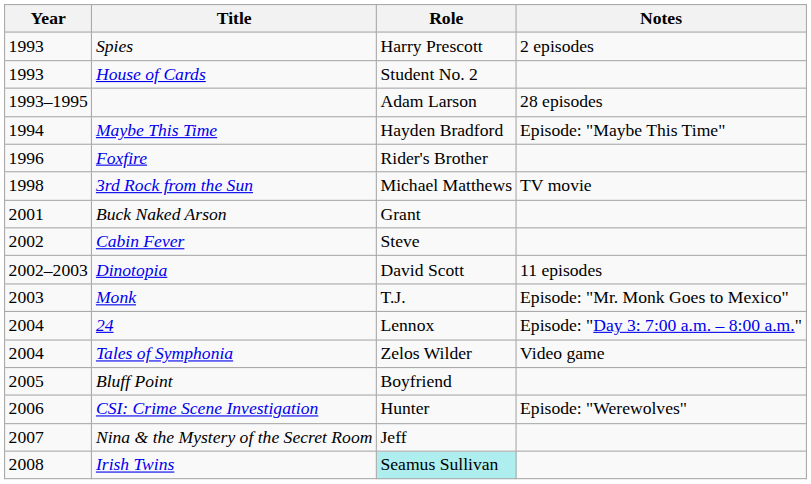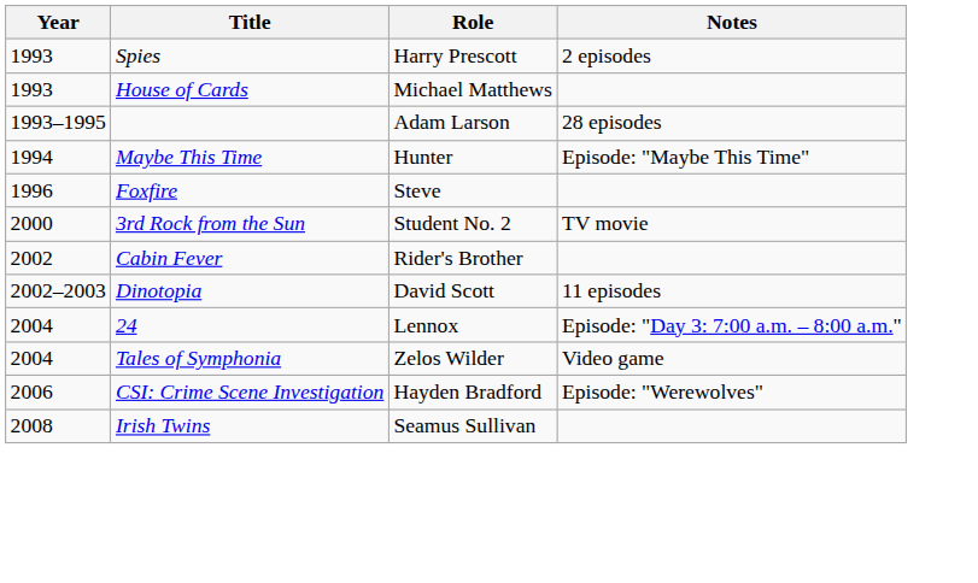 <table class="wikitable sortable">
 <tr>
 <th>Year</th>
 <th>Title</th>
 <th>Role</th>
 <th class="unsortable">Notes</th>
 </tr>
 <tr>
 <td>1993</td>
 <td><em>Spies</em></td>
 <td>Harry Prescott</td>
 <td>2 episodes</td>
 </tr>
 <tr>
 <td>1993</td>
 <td><em><a href='#'>House of Cards</a></em></td>
-<td>Student No. 2</td>
+<td>Michael Matthews</td>
 <td></td>
 </tr>
 <tr>
 <td>1993–1995</td>
 <td><em></em></td>
 <td>Adam Larson</td>
 <td>28 episodes</td>
 </tr>
 <tr>
 <td>1994</td>
 <td><em><a href='#'>Maybe This Time</a></em></td>
-<td>Hayden Bradford</td>
+<td>Hunter</td>
 <td>Episode: "Maybe This Time"</td>
 </tr>
 <tr>
 <td>1996</td>
 <td><em><a href='#'>Foxfire</a></em></td>
-<td>Rider's Brother</td>
+<td>Steve</td>
 <td></td>
 </tr>
 <tr>
-<td>1998</td>
+<td>2000</td>
 <td><em><a href='#'>3rd Rock from the Sun</a></em></td>
-<td>Michael Matthews</td>
+<td>Student No. 2</td>
 <td>TV movie</td>
-</tr>
-<tr>
-<td>2001</td>
-<td><em>Buck Naked Arson</em></td>
-<td>Grant</td>
-<td></td>
 </tr>
 <tr>
 <td>2002</td>
 <td><em><a href='#'>Cabin Fever</a></em></td>
-<td>Steve</td>
+<td>Rider's Brother</td>
 <td></td>
 </tr>
 <tr>
 <td>2002–2003</td>
 <td><em><a href='#'>Dinotopia</a></em></td>
 <td>David Scott</td>
 <td>11 episodes</td>
-</tr>
-<tr>
-<td>2003</td>
-<td><em><a href='#'>Monk</a></em></td>
-<td>T.J.</td>
-<td>Episode: "Mr. Monk Goes to Mexico"</td>
 </tr>
 <tr>
 <td>2004</td>
 <td><em><a href='#'>24</a></em></td>
 <td>Lennox</td>
 <td>Episode: "<a href='#'>Day 3: 7:00 a.m. – 8:00 a.m.</a>"</td>
 </tr>
 <tr>
 <td>2004</td>
 <td><em><a href='#'>Tales of Symphonia</a></em></td>
 <td>Zelos Wilder</td>
 <td>Video game</td>
 </tr>
 <tr>
-<td>2005</td>
-<td><em>Bluff Point</em></td>
-<td>Boyfriend</td>
-<td></td>
-</tr>
-<tr>
 <td>2006</td>
 <td><em><a href='#'>CSI: Crime Scene Investigation</a></em></td>
-<td>Hunter</td>
+<td>Hayden Bradford</td>
 <td>Episode: "Werewolves"</td>
-</tr>
-<tr>
-<td>2007</td>
-<td><em>Nina & the Mystery of the Secret Room</em></td>
-<td>Jeff</td>
-<td></td>
 </tr>
 <tr>
 <td>2008</td>
 <td><em><a href='#'>Irish Twins</a></em></td>
-<td style="background: paleturquoise;">Seamus Sullivan</td>
+<td>Seamus Sullivan</td>
 <td></td>
 </tr>
 </table>
